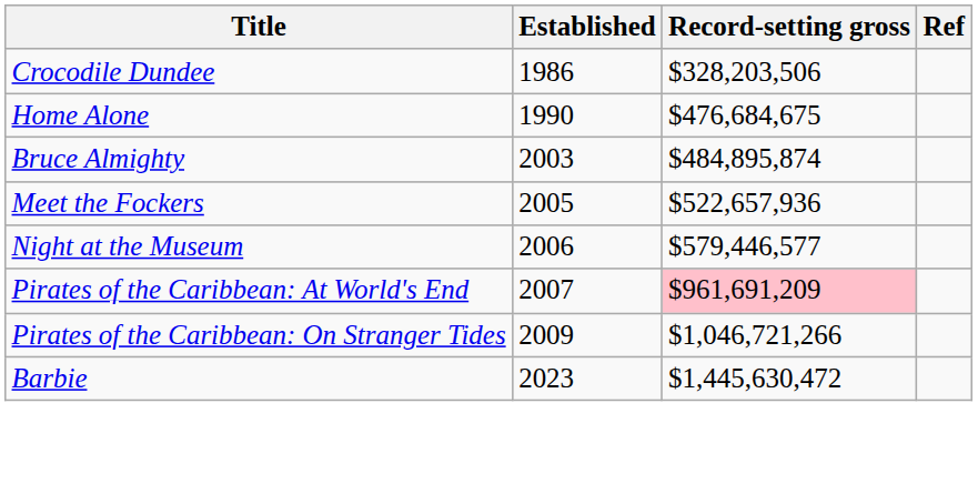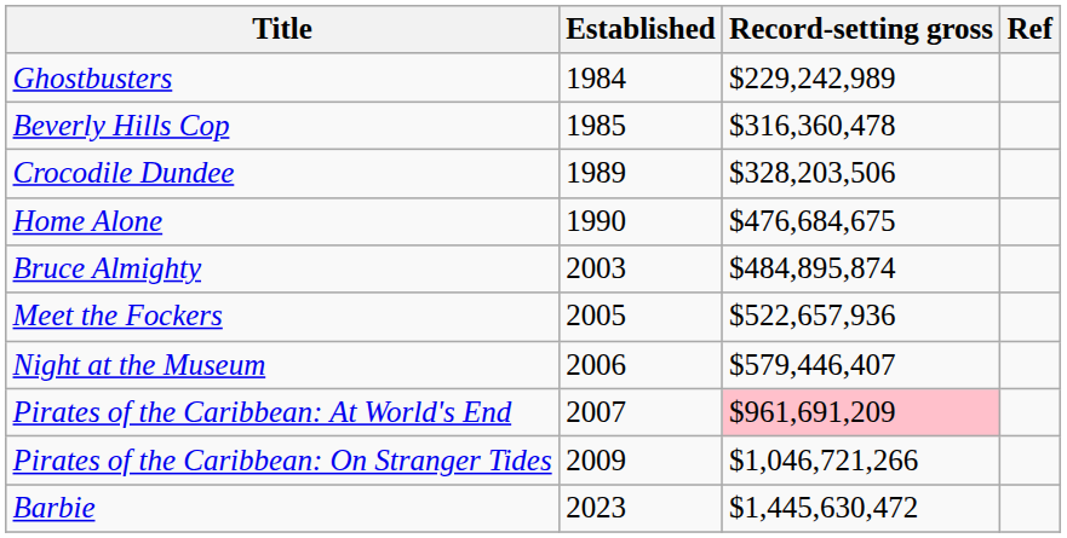 <table class="wikitable">
 <tr>
 <th scope="col">Title</th>
 <th scope="col">Established</th>
 <th scope="col">Record-setting gross</th>
 <th scope="col">Ref</th>
 </tr>
 <tr>
+<td><em><a href='#'>Ghostbusters</a></em></td>
+<td>1984</td>
+<td>$229,242,989</td>
+<td></td>
+</tr>
+<tr>
+<td><em><a href='#'>Beverly Hills Cop</a></em></td>
+<td>1985</td>
+<td>$316,360,478</td>
+<td></td>
+</tr>
+<tr>
 <td><em><a href='#'>Crocodile Dundee</a></em></td>
-<td>1986</td>
+<td>1989</td>
 <td>$328,203,506</td>
 <td></td>
 </tr>
 <tr>
 <td><em><a href='#'>Home Alone</a></em></td>
 <td>1990</td>
 <td>$476,684,675</td>
 <td></td>
 </tr>
 <tr>
 <td><em><a href='#'>Bruce Almighty</a></em></td>
 <td>2003</td>
 <td>$484,895,874</td>
 <td></td>
 </tr>
 <tr>
 <td><em><a href='#'>Meet the Fockers</a></em></td>
 <td>2005</td>
 <td>$522,657,936</td>
 <td></td>
 </tr>
 <tr>
 <td><em><a href='#'>Night at the Museum</a></em></td>
 <td>2006</td>
-<td>$579,446,577</td>
+<td>$579,446,407</td>
 <td></td>
 </tr>
 <tr>
 <td><em><a href='#'>Pirates of the Caribbean: At World's End</a></em></td>
 <td>2007</td>
 <td style="background: pink;">$961,691,209</td>
 <td></td>
 </tr>
 <tr>
 <td><em><a href='#'>Pirates of the Caribbean: On Stranger Tides</a></em></td>
 <td>2009</td>
 <td>$1,046,721,266</td>
 <td></td>
 </tr>
 <tr>
 <td><em><a href='#'>Barbie</a></em></td>
 <td>2023</td>
 <td>$1,445,630,472</td>
 <td></td>
 </tr>
 </table>
